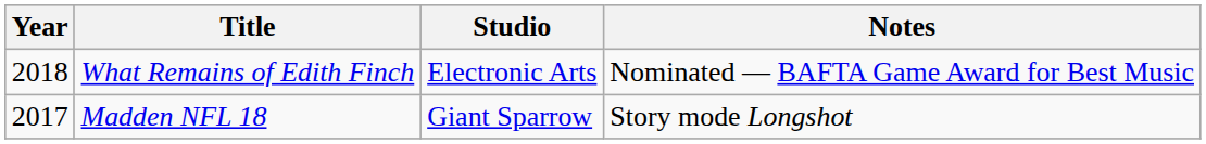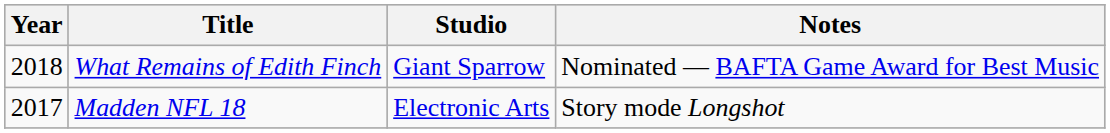 <table class="wikitable">
 <tr>
 <th>Year</th>
 <th>Title</th>
 <th>Studio</th>
 <th>Notes</th>
 </tr>
 <tr>
 <td>2018</td>
 <td><em><a href='#'>What Remains of Edith Finch</a></em></td>
-<td><a href='#'>Electronic Arts</a></td>
+<td><a href='#'>Giant Sparrow</a></td>
 <td>Nominated — <a href='#'>BAFTA Game Award for Best Music</a></td>
 </tr>
 <tr>
 <td>2017</td>
 <td><em><a href='#'>Madden NFL 18</a></em></td>
-<td><a href='#'>Giant Sparrow</a></td>
+<td><a href='#'>Electronic Arts</a></td>
 <td>Story mode <em>Longshot</em></td>
 </tr>
 </table>
